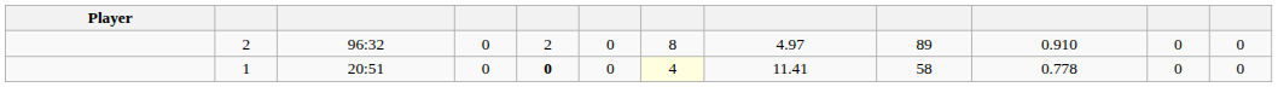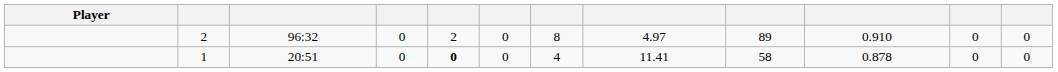 <table class="wikitable sortable" style="width:100%; text-align:center;">
 <tr>
 <th>Player</th>
 <th></th>
 <th></th>
 <th></th>
 <th></th>
 <th></th>
 <th></th>
 <th></th>
 <th></th>
 <th></th>
 <th></th>
 <th></th>
 </tr>
 <tr>
 <td></td>
 <td>2</td>
 <td>96:32</td>
 <td>0</td>
 <td>2</td>
 <td>0</td>
 <td>8</td>
 <td>4.97</td>
 <td>89</td>
 <td>0.910</td>
 <td>0</td>
 <td>0</td>
 </tr>
 <tr>
 <td></td>
 <td>1</td>
 <td>20:51</td>
 <td>0</td>
 <td><strong>0</strong></td>
 <td>0</td>
-<td style="background: lightyellow;">4</td>
+<td>4</td>
 <td>11.41</td>
 <td>58</td>
-<td>0.778</td>
+<td>0.878</td>
 <td>0</td>
 <td>0</td>
 </tr>
 </table>
